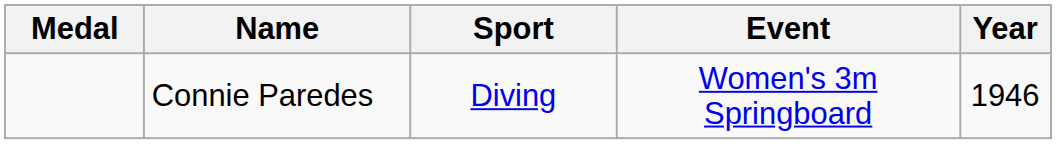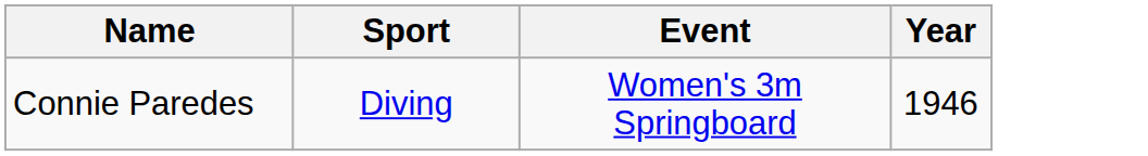 <table class="wikitable"  style="font-size:100%;  text-align:center;">
 <tr>
-<th width="65">Medal</th>
 <th width="130">Name</th>
 <th width="100">Sport</th>
 <th width="170">Event</th>
 <th width="40">Year</th>
 </tr>
 <tr>
-<td></td>
 <td align=left>Connie Paredes</td>
 <td><a href='#'>Diving</a></td>
 <td><a href='#'>Women's 3m Springboard</a></td>
 <td>1946</td>
 </tr>
 </table>
